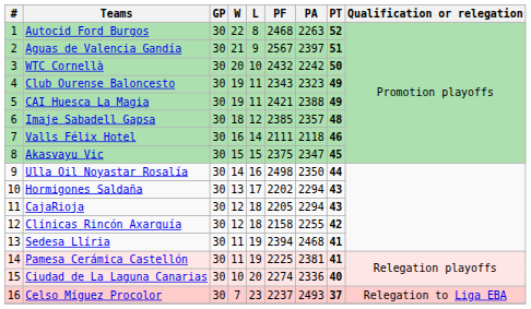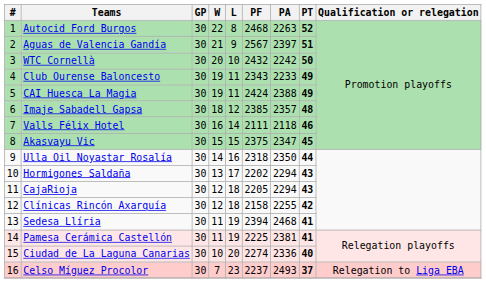 <table class="wikitable" style="text-align: center;">
 <tr>
 <th>#</th>
 <th>Teams</th>
 <th>GP</th>
 <th>W</th>
 <th>L</th>
 <th>PF</th>
 <th>PA</th>
 <th>PT</th>
 <th>Qualification or relegation</th>
 </tr>
 <tr bgcolor=ACE1AF>
 <td>1</td>
 <td align="left"><a href='#'>Autocid Ford Burgos</a></td>
 <td>30</td>
 <td>22</td>
 <td>8</td>
 <td>2468</td>
 <td>2263</td>
 <td><strong>52</strong></td>
 <td rowspan=8>Promotion playoffs</td>
 </tr>
 <tr bgcolor=ACE1AF>
 <td>2</td>
 <td align="left"><a href='#'>Aguas de Valencia Gandía</a></td>
 <td>30</td>
 <td>21</td>
 <td>9</td>
 <td>2567</td>
 <td>2397</td>
 <td><strong>51</strong></td>
 </tr>
 <tr bgcolor=ACE1AF>
 <td>3</td>
 <td align="left"><a href='#'>WTC Cornellà</a></td>
 <td>30</td>
 <td>20</td>
 <td>10</td>
 <td>2432</td>
 <td>2242</td>
 <td><strong>50</strong></td>
 </tr>
 <tr bgcolor=ACE1AF>
 <td>4</td>
 <td align="left"><a href='#'>Club Ourense Baloncesto</a></td>
 <td>30</td>
 <td>19</td>
 <td>11</td>
 <td>2343</td>
-<td>2323</td>
+<td>2233</td>
 <td><strong>49</strong></td>
 </tr>
 <tr bgcolor=ACE1AF>
 <td>5</td>
 <td align="left"><a href='#'>CAI Huesca La Magia</a></td>
 <td>30</td>
 <td>19</td>
 <td>11</td>
-<td>2421</td>
+<td>2424</td>
 <td>2388</td>
 <td><strong>49</strong></td>
 </tr>
 <tr bgcolor=ACE1AF>
 <td>6</td>
 <td align="left"><a href='#'>Imaje Sabadell Gapsa</a></td>
 <td>30</td>
 <td>18</td>
 <td>12</td>
 <td>2385</td>
 <td>2357</td>
 <td><strong>48</strong></td>
 </tr>
 <tr bgcolor=ACE1AF>
 <td>7</td>
 <td align="left"><a href='#'>Valls Félix Hotel</a></td>
 <td>30</td>
 <td>16</td>
 <td>14</td>
 <td>2111</td>
 <td>2118</td>
 <td><strong>46</strong></td>
 </tr>
 <tr bgcolor=ACE1AF>
 <td>8</td>
 <td align="left"><a href='#'>Akasvayu Vic</a></td>
 <td>30</td>
 <td>15</td>
 <td>15</td>
 <td>2375</td>
 <td>2347</td>
 <td><strong>45</strong></td>
 </tr>
 <tr>
 <td>9</td>
 <td align="left"><a href='#'>Ulla Oil Noyastar Rosalía</a></td>
 <td>30</td>
 <td>14</td>
 <td>16</td>
-<td>2498</td>
+<td>2318</td>
 <td>2350</td>
 <td><strong>44</strong></td>
 </tr>
 <tr>
 <td>10</td>
 <td align="left"><a href='#'>Hormigones Saldaña</a></td>
 <td>30</td>
 <td>13</td>
 <td>17</td>
 <td>2202</td>
 <td>2294</td>
 <td><strong>43</strong></td>
 </tr>
 <tr>
 <td>11</td>
 <td align="left"><a href='#'>CajaRioja</a></td>
 <td>30</td>
 <td>12</td>
 <td>18</td>
 <td>2205</td>
 <td>2294</td>
 <td><strong>43</strong></td>
 </tr>
 <tr>
 <td>12</td>
 <td align="left"><a href='#'>Clínicas Rincón Axarquía</a></td>
 <td>30</td>
 <td>12</td>
 <td>18</td>
 <td>2158</td>
 <td>2255</td>
 <td><strong>42</strong></td>
 </tr>
 <tr>
 <td>13</td>
 <td align="left"><a href='#'>Sedesa Llíria</a></td>
 <td>30</td>
 <td>11</td>
 <td>19</td>
 <td>2394</td>
 <td>2468</td>
 <td><strong>41</strong></td>
 </tr>
 <tr bgcolor=FFE6E6>
 <td>14</td>
 <td align="left"><a href='#'>Pamesa Cerámica Castellón</a></td>
 <td>30</td>
 <td>11</td>
 <td>19</td>
 <td>2225</td>
 <td>2381</td>
 <td><strong>41</strong></td>
 <td rowspan=2>Relegation playoffs</td>
 </tr>
 <tr bgcolor=FFE6E6>
 <td>15</td>
 <td align="left"><a href='#'>Ciudad de La Laguna Canarias</a></td>
 <td>30</td>
 <td>10</td>
 <td>20</td>
 <td>2274</td>
 <td>2336</td>
 <td><strong>40</strong></td>
 </tr>
 <tr bgcolor=FFCCCC>
 <td>16</td>
 <td align="left"><a href='#'>Celso Míguez Procolor</a></td>
 <td>30</td>
 <td>7</td>
 <td>23</td>
 <td>2237</td>
 <td>2493</td>
 <td><strong>37</strong></td>
 <td>Relegation to <a href='#'>Liga EBA</a></td>
 </tr>
 <tr>
 </tr>
 </table>
